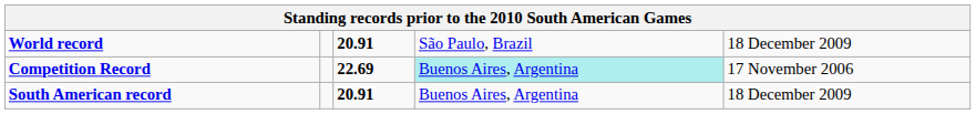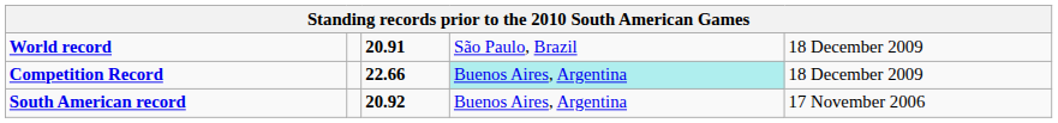 <table class="wikitable" width=75%>
 <tr>
 <th colspan="5">Standing records prior to the 2010 South American Games</th>
 </tr>
 <tr>
 <td><strong><a href='#'>World record</a></strong></td>
 <td></td>
 <td><strong>20.91</strong></td>
 <td><a href='#'>São Paulo</a>, <a href='#'>Brazil</a></td>
 <td>18 December 2009</td>
 </tr>
 <tr>
 <td><strong><a href='#'>Competition Record</a></strong></td>
 <td></td>
-<td><strong>22.69</strong></td>
+<td><strong>22.66</strong></td>
 <td style="background: paleturquoise;"><a href='#'>Buenos Aires</a>, <a href='#'>Argentina</a></td>
-<td>17 November 2006</td>
+<td>18 December 2009</td>
 </tr>
 <tr>
 <td><strong><a href='#'>South American record</a></strong></td>
 <td></td>
-<td><strong>20.91</strong></td>
+<td><strong>20.92</strong></td>
 <td><a href='#'>Buenos Aires</a>, <a href='#'>Argentina</a></td>
-<td>18 December 2009</td>
+<td>17 November 2006</td>
 </tr>
 </table>
